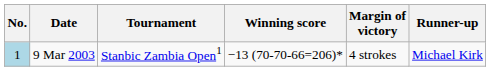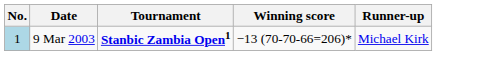 <table class="wikitable" style="font-size:95%;">
 <tr>
 <th>No.</th>
 <th>Date</th>
 <th>Tournament</th>
 <th>Winning score</th>
-<th>Margin of<br>victory</th>
 <th>Runner-up</th>
 </tr>
 <tr>
 <td align=center style="background: lightblue;">1</td>
 <td align=right>9 Mar <a href='#'>2003</a></td>
-<td><a href='#'>Stanbic Zambia Open</a><sup>1</sup></td>
+<td><strong><a href='#'>Stanbic Zambia Open</a><sup>1</sup></strong></td>
 <td>−13 (70-70-66=206)*</td>
-<td>4 strokes</td>
 <td> <a href='#'>Michael Kirk</a></td>
 </tr>
 </table>
